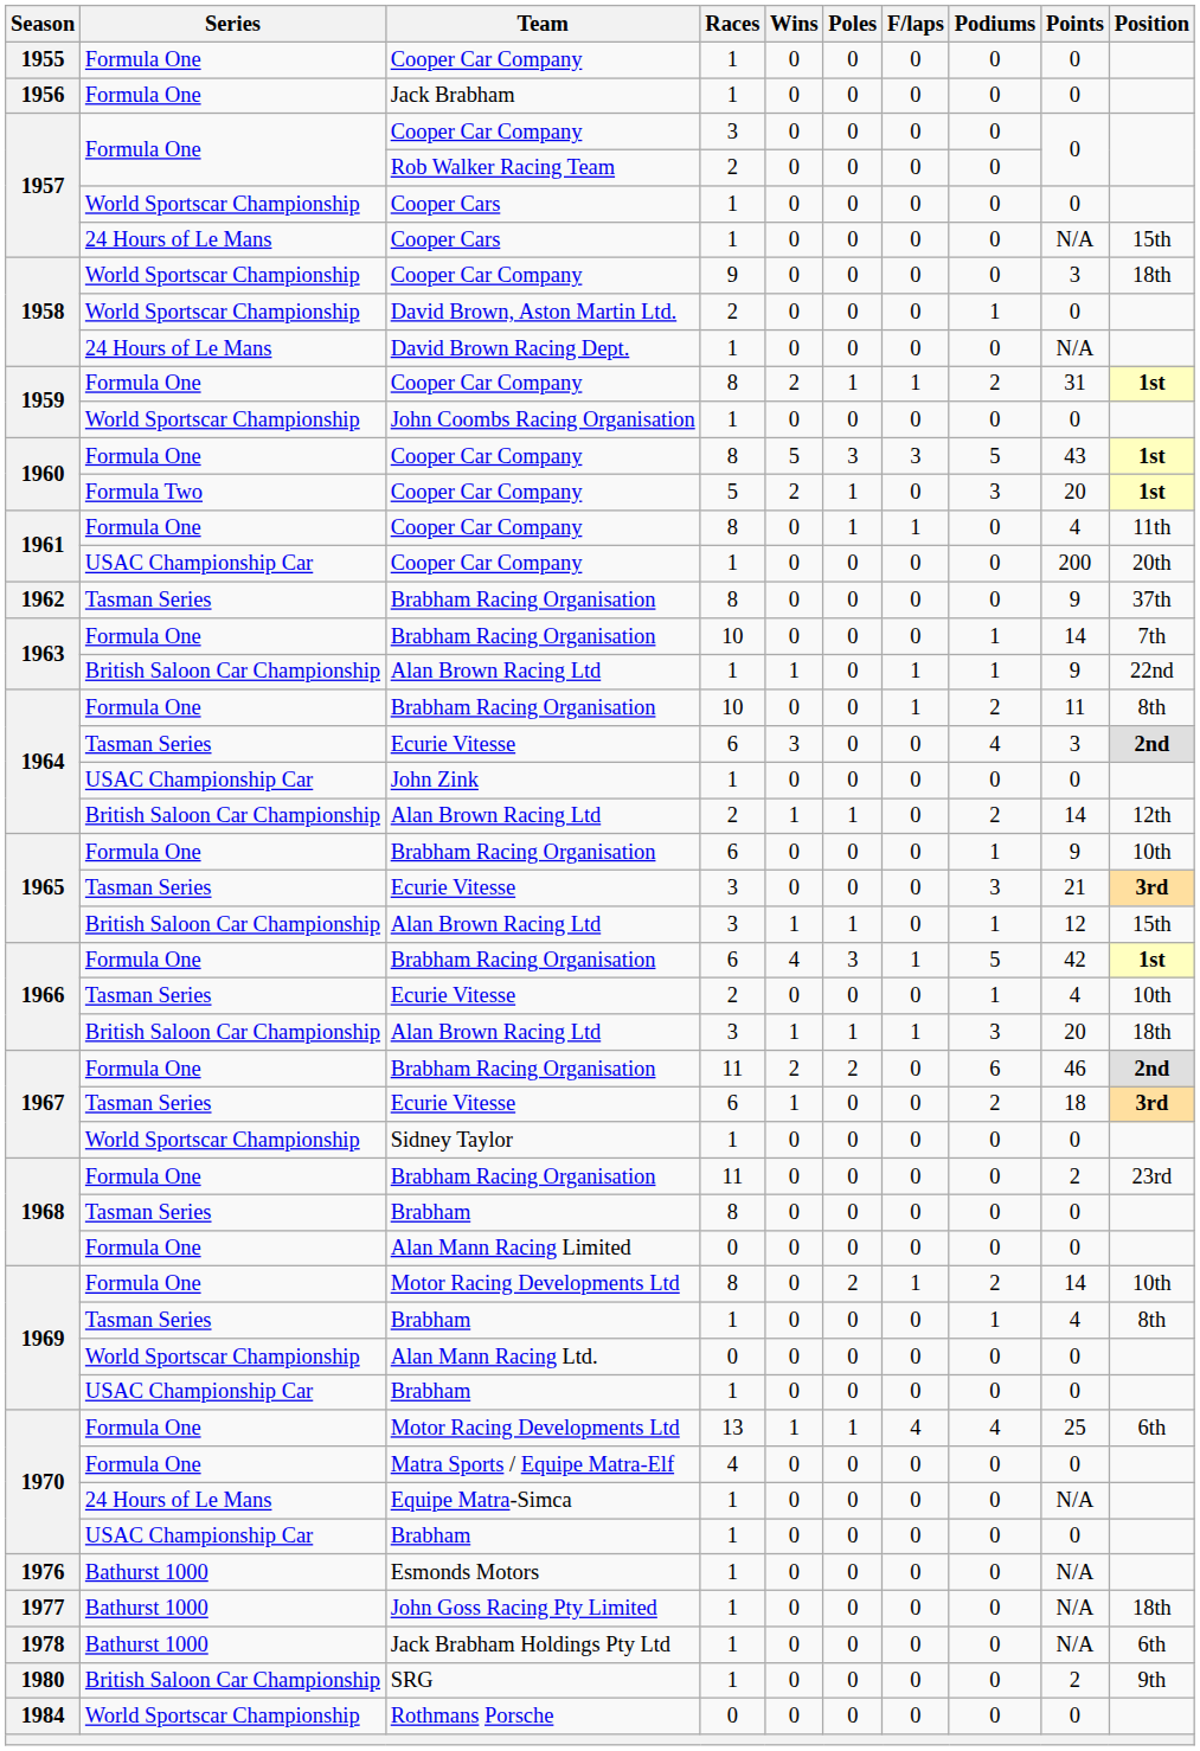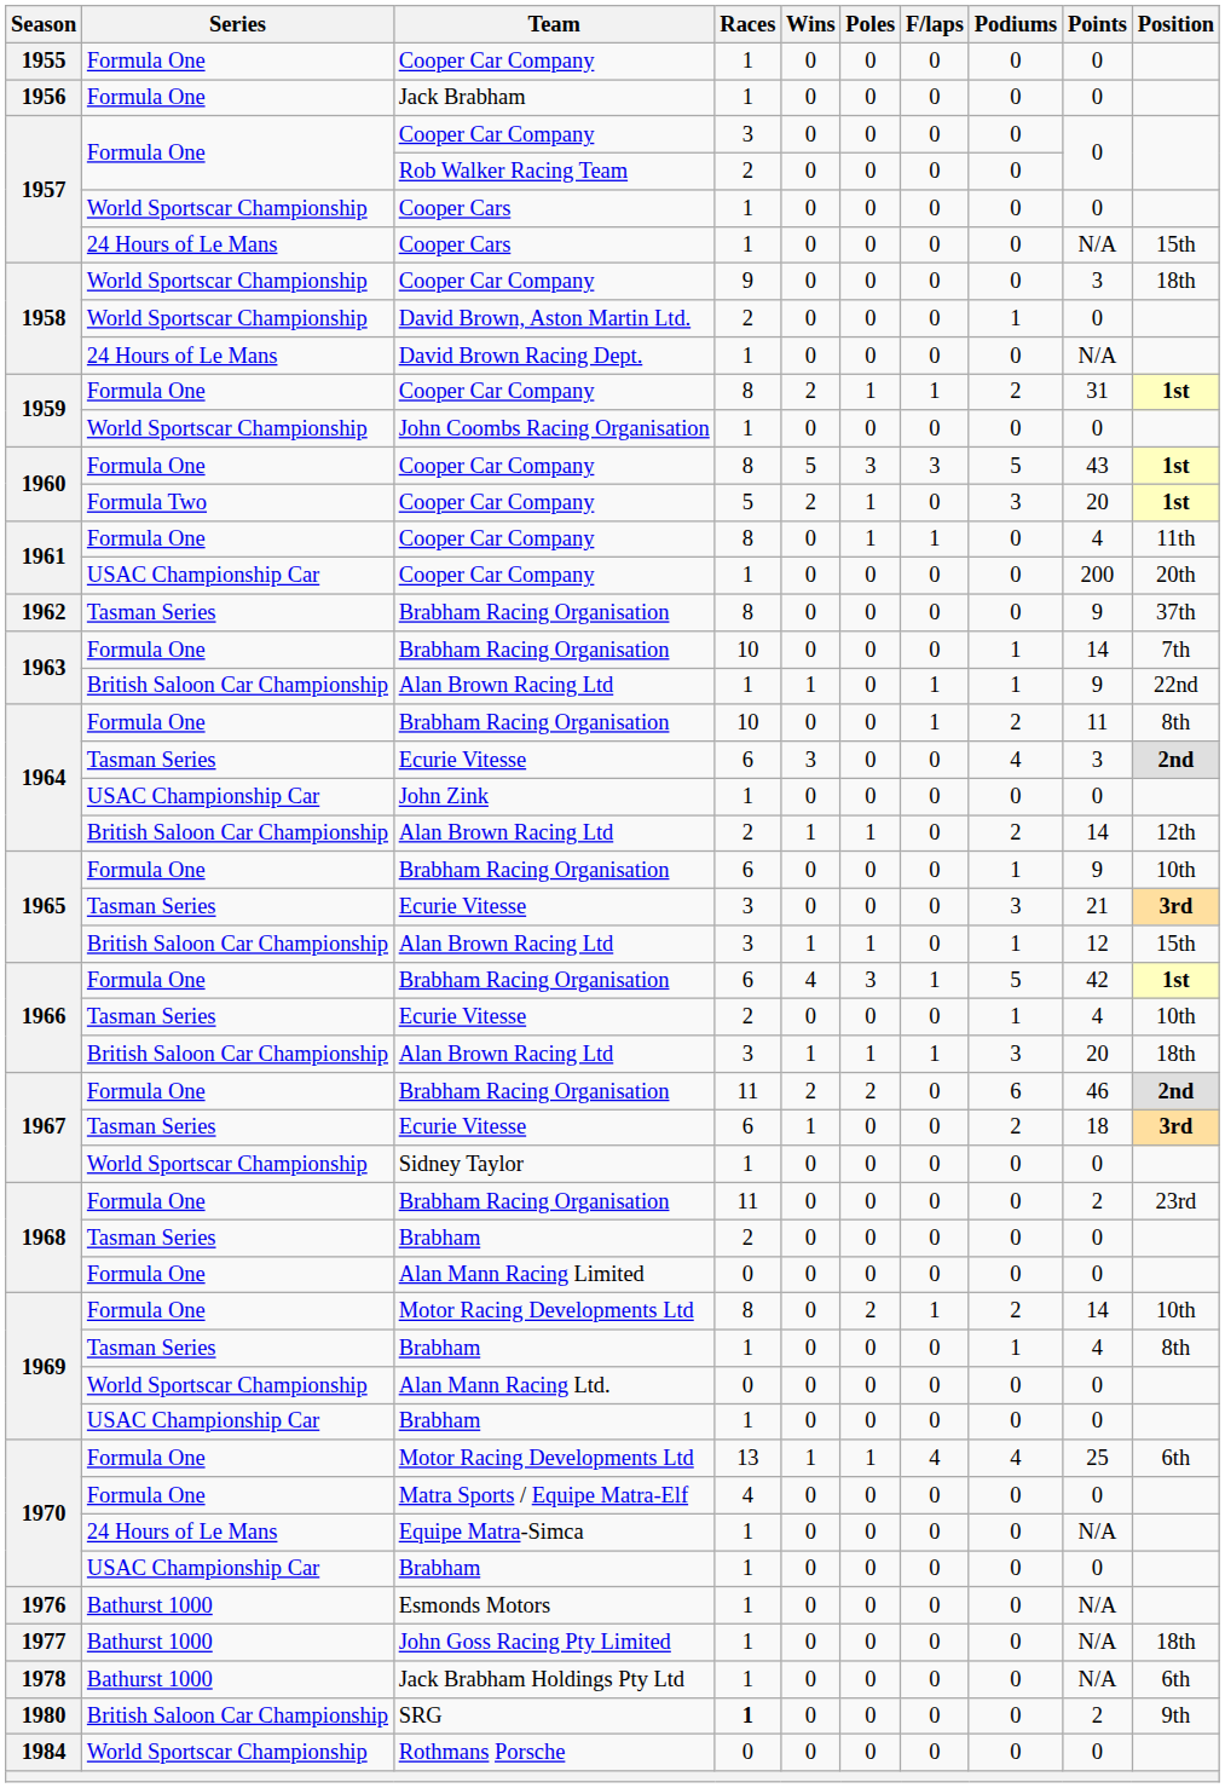 <table class="wikitable" style="font-size: 90%; text-align:center">
 <tr>
 <th>Season</th>
 <th>Series</th>
 <th>Team</th>
 <th>Races</th>
 <th>Wins</th>
 <th>Poles</th>
 <th>F/laps</th>
 <th>Podiums</th>
 <th>Points</th>
 <th>Position</th>
 </tr>
 <tr>
 <th>1955</th>
 <td align=left><a href='#'>Formula One</a></td>
 <td align=left><a href='#'>Cooper Car Company</a></td>
 <td>1</td>
 <td>0</td>
 <td>0</td>
 <td>0</td>
 <td>0</td>
 <td>0</td>
 <td></td>
 </tr>
 <tr>
 <th>1956</th>
 <td align=left><a href='#'>Formula One</a></td>
 <td align=left>Jack Brabham</td>
 <td>1</td>
 <td>0</td>
 <td>0</td>
 <td>0</td>
 <td>0</td>
 <td>0</td>
 <td></td>
 </tr>
 <tr>
 <th rowspan=4>1957</th>
 <td rowspan="2" style="text-align:left"><a href='#'>Formula One</a></td>
 <td align=left><a href='#'>Cooper Car Company</a></td>
 <td>3</td>
 <td>0</td>
 <td>0</td>
 <td>0</td>
 <td>0</td>
 <td rowspan=2>0</td>
 <td rowspan=2></td>
 </tr>
 <tr>
 <td align=left><a href='#'>Rob Walker Racing Team</a></td>
 <td>2</td>
 <td>0</td>
 <td>0</td>
 <td>0</td>
 <td>0</td>
 </tr>
 <tr>
 <td align=left><a href='#'>World Sportscar Championship</a></td>
 <td align=left><a href='#'>Cooper Cars</a></td>
 <td>1</td>
 <td>0</td>
 <td>0</td>
 <td>0</td>
 <td>0</td>
 <td>0</td>
 <td></td>
 </tr>
 <tr>
 <td align=left><a href='#'>24 Hours of Le Mans</a></td>
 <td align=left><a href='#'>Cooper Cars</a></td>
 <td>1</td>
 <td>0</td>
 <td>0</td>
 <td>0</td>
 <td>0</td>
 <td>N/A</td>
 <td>15th</td>
 </tr>
 <tr>
 <th rowspan=3>1958</th>
 <td align=left><a href='#'>World Sportscar Championship</a></td>
 <td align=left><a href='#'>Cooper Car Company</a></td>
 <td>9</td>
 <td>0</td>
 <td>0</td>
 <td>0</td>
 <td>0</td>
 <td>3</td>
 <td>18th</td>
 </tr>
 <tr>
 <td align=left><a href='#'>World Sportscar Championship</a></td>
 <td align=left><a href='#'>David Brown, Aston Martin Ltd.</a></td>
 <td>2</td>
 <td>0</td>
 <td>0</td>
 <td>0</td>
 <td>1</td>
 <td>0</td>
 <td></td>
 </tr>
 <tr>
 <td align=left><a href='#'>24 Hours of Le Mans</a></td>
 <td align=left><a href='#'>David Brown Racing Dept.</a></td>
 <td>1</td>
 <td>0</td>
 <td>0</td>
 <td>0</td>
 <td>0</td>
 <td>N/A</td>
 <td></td>
 </tr>
 <tr>
 <th rowspan=2>1959</th>
 <td align=left><a href='#'>Formula One</a></td>
 <td align=left><a href='#'>Cooper Car Company</a></td>
 <td>8</td>
 <td>2</td>
 <td>1</td>
 <td>1</td>
 <td>2</td>
 <td>31</td>
 <td style="background:#FFFFBF"><strong>1st</strong></td>
 </tr>
 <tr>
 <td align=left><a href='#'>World Sportscar Championship</a></td>
 <td align=left><a href='#'>John Coombs Racing Organisation</a></td>
 <td>1</td>
 <td>0</td>
 <td>0</td>
 <td>0</td>
 <td>0</td>
 <td>0</td>
 <td></td>
 </tr>
 <tr>
 <th rowspan=2>1960</th>
 <td align=left><a href='#'>Formula One</a></td>
 <td align=left><a href='#'>Cooper Car Company</a></td>
 <td>8</td>
 <td>5</td>
 <td>3</td>
 <td>3</td>
 <td>5</td>
 <td>43</td>
 <td style="background:#FFFFBF"><strong>1st</strong></td>
 </tr>
 <tr>
 <td align=left><a href='#'>Formula Two</a></td>
 <td align=left><a href='#'>Cooper Car Company</a></td>
 <td>5</td>
 <td>2</td>
 <td>1</td>
 <td>0</td>
 <td>3</td>
 <td>20</td>
 <td style="background:#FFFFBF"><strong>1st</strong></td>
 </tr>
 <tr>
 <th rowspan=2>1961</th>
 <td align=left><a href='#'>Formula One</a></td>
 <td align=left><a href='#'>Cooper Car Company</a></td>
 <td>8</td>
 <td>0</td>
 <td>1</td>
 <td>1</td>
 <td>0</td>
 <td>4</td>
 <td>11th</td>
 </tr>
 <tr>
 <td align=left><a href='#'>USAC Championship Car</a></td>
 <td align=left><a href='#'>Cooper Car Company</a></td>
 <td>1</td>
 <td>0</td>
 <td>0</td>
 <td>0</td>
 <td>0</td>
 <td>200</td>
 <td>20th</td>
 </tr>
 <tr>
 <th>1962</th>
 <td align=left><a href='#'>Tasman Series</a></td>
 <td align=left><a href='#'>Brabham Racing Organisation</a></td>
 <td>8</td>
 <td>0</td>
 <td>0</td>
 <td>0</td>
 <td>0</td>
 <td>9</td>
 <td>37th</td>
 </tr>
 <tr>
 <th rowspan=2>1963</th>
 <td align=left><a href='#'>Formula One</a></td>
 <td align=left><a href='#'>Brabham Racing Organisation</a></td>
 <td>10</td>
 <td>0</td>
 <td>0</td>
 <td>0</td>
 <td>1</td>
 <td>14</td>
 <td>7th</td>
 </tr>
 <tr>
 <td align=left><a href='#'>British Saloon Car Championship</a></td>
 <td align=left><a href='#'>Alan Brown Racing Ltd</a></td>
 <td>1</td>
 <td>1</td>
 <td>0</td>
 <td>1</td>
 <td>1</td>
 <td>9</td>
 <td>22nd</td>
 </tr>
 <tr>
 <th rowspan=4>1964</th>
 <td align=left><a href='#'>Formula One</a></td>
 <td align=left><a href='#'>Brabham Racing Organisation</a></td>
 <td>10</td>
 <td>0</td>
 <td>0</td>
 <td>1</td>
 <td>2</td>
 <td>11</td>
 <td>8th</td>
 </tr>
 <tr>
 <td align=left><a href='#'>Tasman Series</a></td>
 <td align=left><a href='#'>Ecurie Vitesse</a></td>
 <td>6</td>
 <td>3</td>
 <td>0</td>
 <td>0</td>
 <td>4</td>
 <td>3</td>
 <td style="background:#DFDFDF"><strong>2nd</strong></td>
 </tr>
 <tr>
 <td align=left><a href='#'>USAC Championship Car</a></td>
 <td align=left><a href='#'>John Zink</a></td>
 <td>1</td>
 <td>0</td>
 <td>0</td>
 <td>0</td>
 <td>0</td>
 <td>0</td>
 <td></td>
 </tr>
 <tr>
 <td align=left><a href='#'>British Saloon Car Championship</a></td>
 <td align=left><a href='#'>Alan Brown Racing Ltd</a></td>
 <td>2</td>
 <td>1</td>
 <td>1</td>
 <td>0</td>
 <td>2</td>
 <td>14</td>
 <td>12th</td>
 </tr>
 <tr>
 <th rowspan=3>1965</th>
 <td align=left><a href='#'>Formula One</a></td>
 <td align=left><a href='#'>Brabham Racing Organisation</a></td>
 <td>6</td>
 <td>0</td>
 <td>0</td>
 <td>0</td>
 <td>1</td>
 <td>9</td>
 <td>10th</td>
 </tr>
 <tr>
 <td align=left><a href='#'>Tasman Series</a></td>
 <td align=left><a href='#'>Ecurie Vitesse</a></td>
 <td>3</td>
 <td>0</td>
 <td>0</td>
 <td>0</td>
 <td>3</td>
 <td>21</td>
 <td style="background:#FFDF9F"><strong>3rd</strong></td>
 </tr>
 <tr>
 <td align=left><a href='#'>British Saloon Car Championship</a></td>
 <td align=left><a href='#'>Alan Brown Racing Ltd</a></td>
 <td>3</td>
 <td>1</td>
 <td>1</td>
 <td>0</td>
 <td>1</td>
 <td>12</td>
 <td>15th</td>
 </tr>
 <tr>
 <th rowspan=3>1966</th>
 <td align=left><a href='#'>Formula One</a></td>
 <td align=left><a href='#'>Brabham Racing Organisation</a></td>
 <td>6</td>
 <td>4</td>
 <td>3</td>
 <td>1</td>
 <td>5</td>
 <td>42</td>
 <td style="background:#FFFFBF"><strong>1st</strong></td>
 </tr>
 <tr>
 <td align=left><a href='#'>Tasman Series</a></td>
 <td align=left><a href='#'>Ecurie Vitesse</a></td>
 <td>2</td>
 <td>0</td>
 <td>0</td>
 <td>0</td>
 <td>1</td>
 <td>4</td>
 <td>10th</td>
 </tr>
 <tr>
 <td align=left><a href='#'>British Saloon Car Championship</a></td>
 <td align=left><a href='#'>Alan Brown Racing Ltd</a></td>
 <td>3</td>
 <td>1</td>
 <td>1</td>
 <td>1</td>
 <td>3</td>
 <td>20</td>
 <td>18th</td>
 </tr>
 <tr>
 <th rowspan=3>1967</th>
 <td align=left><a href='#'>Formula One</a></td>
 <td align=left><a href='#'>Brabham Racing Organisation</a></td>
 <td>11</td>
 <td>2</td>
 <td>2</td>
 <td>0</td>
 <td>6</td>
 <td>46</td>
 <td style="background:#DFDFDF"><strong>2nd</strong></td>
 </tr>
 <tr>
 <td align=left><a href='#'>Tasman Series</a></td>
 <td align=left><a href='#'>Ecurie Vitesse</a></td>
 <td>6</td>
 <td>1</td>
 <td>0</td>
 <td>0</td>
 <td>2</td>
 <td>18</td>
 <td style="background:#FFDF9F"><strong>3rd</strong></td>
 </tr>
 <tr>
 <td align=left><a href='#'>World Sportscar Championship</a></td>
 <td align=left>Sidney Taylor</td>
 <td>1</td>
 <td>0</td>
 <td>0</td>
 <td>0</td>
 <td>0</td>
 <td>0</td>
 <td></td>
 </tr>
 <tr>
 <th rowspan=3>1968</th>
 <td align=left><a href='#'>Formula One</a></td>
 <td align=left><a href='#'>Brabham Racing Organisation</a></td>
 <td>11</td>
 <td>0</td>
 <td>0</td>
 <td>0</td>
 <td>0</td>
 <td>2</td>
 <td>23rd</td>
 </tr>
 <tr>
 <td align=left><a href='#'>Tasman Series</a></td>
 <td align=left><a href='#'>Brabham</a></td>
-<td>8</td>
+<td>2</td>
 <td>0</td>
 <td>0</td>
 <td>0</td>
 <td>0</td>
 <td>0</td>
 <td></td>
 </tr>
 <tr>
 <td align=left><a href='#'>Formula One</a></td>
 <td align=left><a href='#'>Alan Mann Racing</a> Limited</td>
 <td>0</td>
 <td>0</td>
 <td>0</td>
 <td>0</td>
 <td>0</td>
 <td>0</td>
 <td></td>
 </tr>
 <tr>
 <th rowspan=4>1969</th>
 <td align=left><a href='#'>Formula One</a></td>
 <td align=left><a href='#'>Motor Racing Developments Ltd</a></td>
 <td>8</td>
 <td>0</td>
 <td>2</td>
 <td>1</td>
 <td>2</td>
 <td>14</td>
 <td>10th</td>
 </tr>
 <tr>
 <td align=left><a href='#'>Tasman Series</a></td>
 <td align=left><a href='#'>Brabham</a></td>
 <td>1</td>
 <td>0</td>
 <td>0</td>
 <td>0</td>
 <td>1</td>
 <td>4</td>
 <td>8th</td>
 </tr>
 <tr>
 <td align=left><a href='#'>World Sportscar Championship</a></td>
 <td align=left><a href='#'>Alan Mann Racing</a> Ltd.</td>
 <td>0</td>
 <td>0</td>
 <td>0</td>
 <td>0</td>
 <td>0</td>
 <td>0</td>
 <td></td>
 </tr>
 <tr>
 <td align=left><a href='#'>USAC Championship Car</a></td>
 <td align=left><a href='#'>Brabham</a></td>
 <td>1</td>
 <td>0</td>
 <td>0</td>
 <td>0</td>
 <td>0</td>
 <td>0</td>
 <td></td>
 </tr>
 <tr>
 <th rowspan=4>1970</th>
 <td align=left><a href='#'>Formula One</a></td>
 <td align=left><a href='#'>Motor Racing Developments Ltd</a></td>
 <td>13</td>
 <td>1</td>
 <td>1</td>
 <td>4</td>
 <td>4</td>
 <td>25</td>
 <td>6th</td>
 </tr>
 <tr>
 <td align=left><a href='#'>Formula One</a></td>
 <td align=left><a href='#'>Matra Sports</a> / <a href='#'>Equipe Matra-Elf</a></td>
 <td>4</td>
 <td>0</td>
 <td>0</td>
 <td>0</td>
 <td>0</td>
 <td>0</td>
 <td></td>
 </tr>
 <tr>
 <td align=left><a href='#'>24 Hours of Le Mans</a></td>
 <td align=left><a href='#'>Equipe Matra</a>-Simca</td>
 <td>1</td>
 <td>0</td>
 <td>0</td>
 <td>0</td>
 <td>0</td>
 <td>N/A</td>
 <td></td>
 </tr>
 <tr>
 <td align=left><a href='#'>USAC Championship Car</a></td>
 <td align=left><a href='#'>Brabham</a></td>
 <td>1</td>
 <td>0</td>
 <td>0</td>
 <td>0</td>
 <td>0</td>
 <td>0</td>
 <td></td>
 </tr>
 <tr>
 <th>1976</th>
 <td align=left><a href='#'>Bathurst 1000</a></td>
 <td align=left>Esmonds Motors</td>
 <td>1</td>
 <td>0</td>
 <td>0</td>
 <td>0</td>
 <td>0</td>
 <td>N/A</td>
 <td></td>
 </tr>
 <tr>
 <th>1977</th>
 <td align=left><a href='#'>Bathurst 1000</a></td>
 <td align=left><a href='#'>John Goss Racing Pty Limited</a></td>
 <td>1</td>
 <td>0</td>
 <td>0</td>
 <td>0</td>
 <td>0</td>
 <td>N/A</td>
 <td>18th</td>
 </tr>
 <tr>
 <th>1978</th>
 <td align=left><a href='#'>Bathurst 1000</a></td>
 <td align=left>Jack Brabham Holdings Pty Ltd</td>
 <td>1</td>
 <td>0</td>
 <td>0</td>
 <td>0</td>
 <td>0</td>
 <td>N/A</td>
 <td>6th</td>
 </tr>
 <tr>
 <th>1980</th>
 <td align=left><a href='#'>British Saloon Car Championship</a></td>
 <td align=left>SRG</td>
-<td>1</td>
+<td><strong>1</strong></td>
 <td>0</td>
 <td>0</td>
 <td>0</td>
 <td>0</td>
 <td>2</td>
 <td>9th</td>
 </tr>
 <tr>
 <th>1984</th>
 <td align=left><a href='#'>World Sportscar Championship</a></td>
 <td align=left><a href='#'>Rothmans</a> <a href='#'>Porsche</a></td>
 <td>0</td>
 <td>0</td>
 <td>0</td>
 <td>0</td>
 <td>0</td>
 <td>0</td>
 <td></td>
 </tr>
 <tr>
 <th colspan="10"></th>
 </tr>
 </table>
